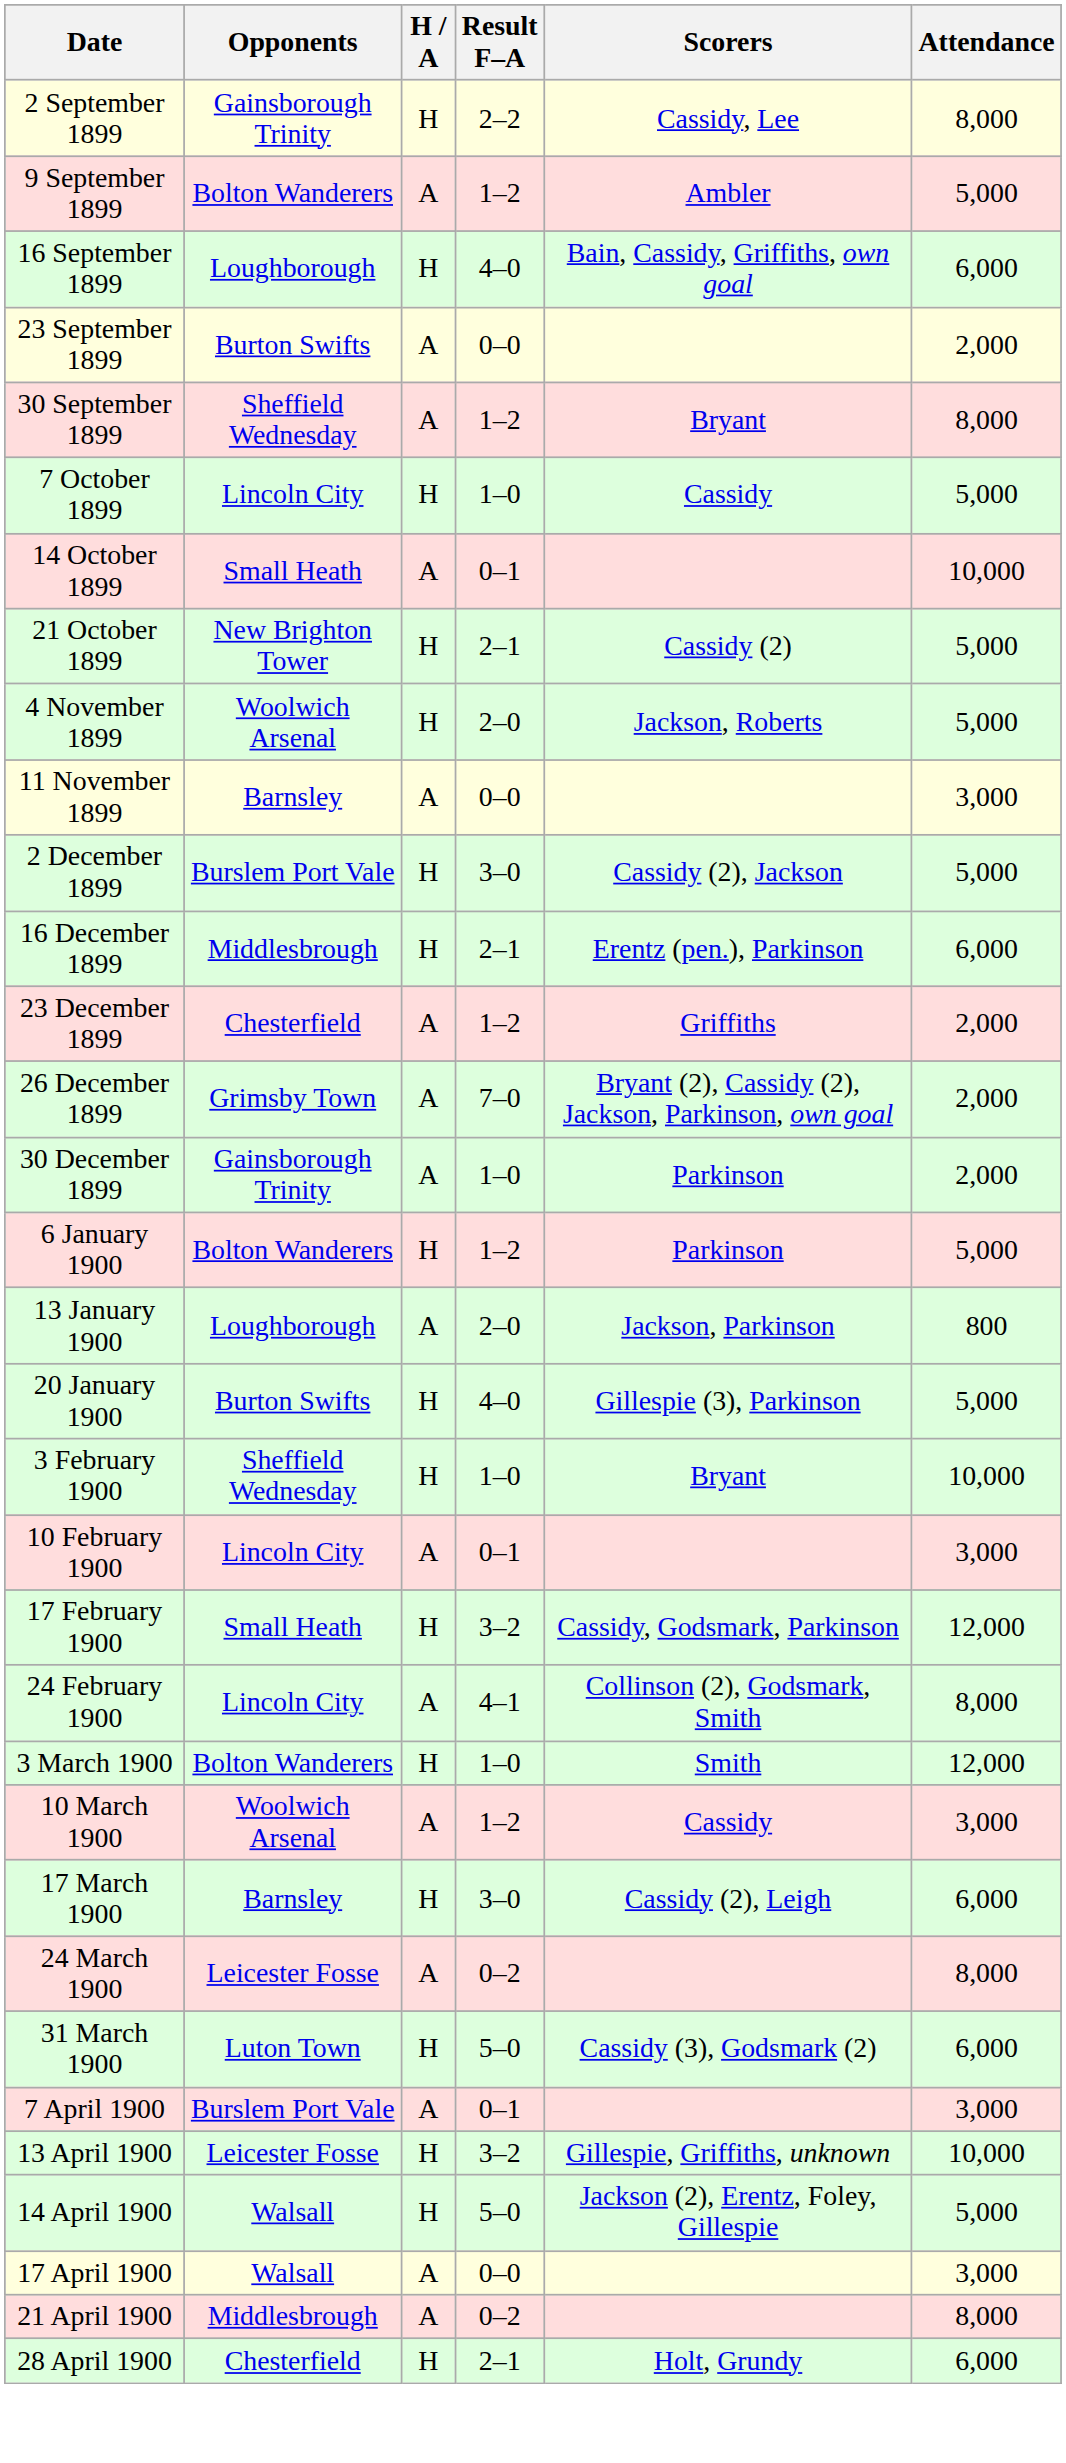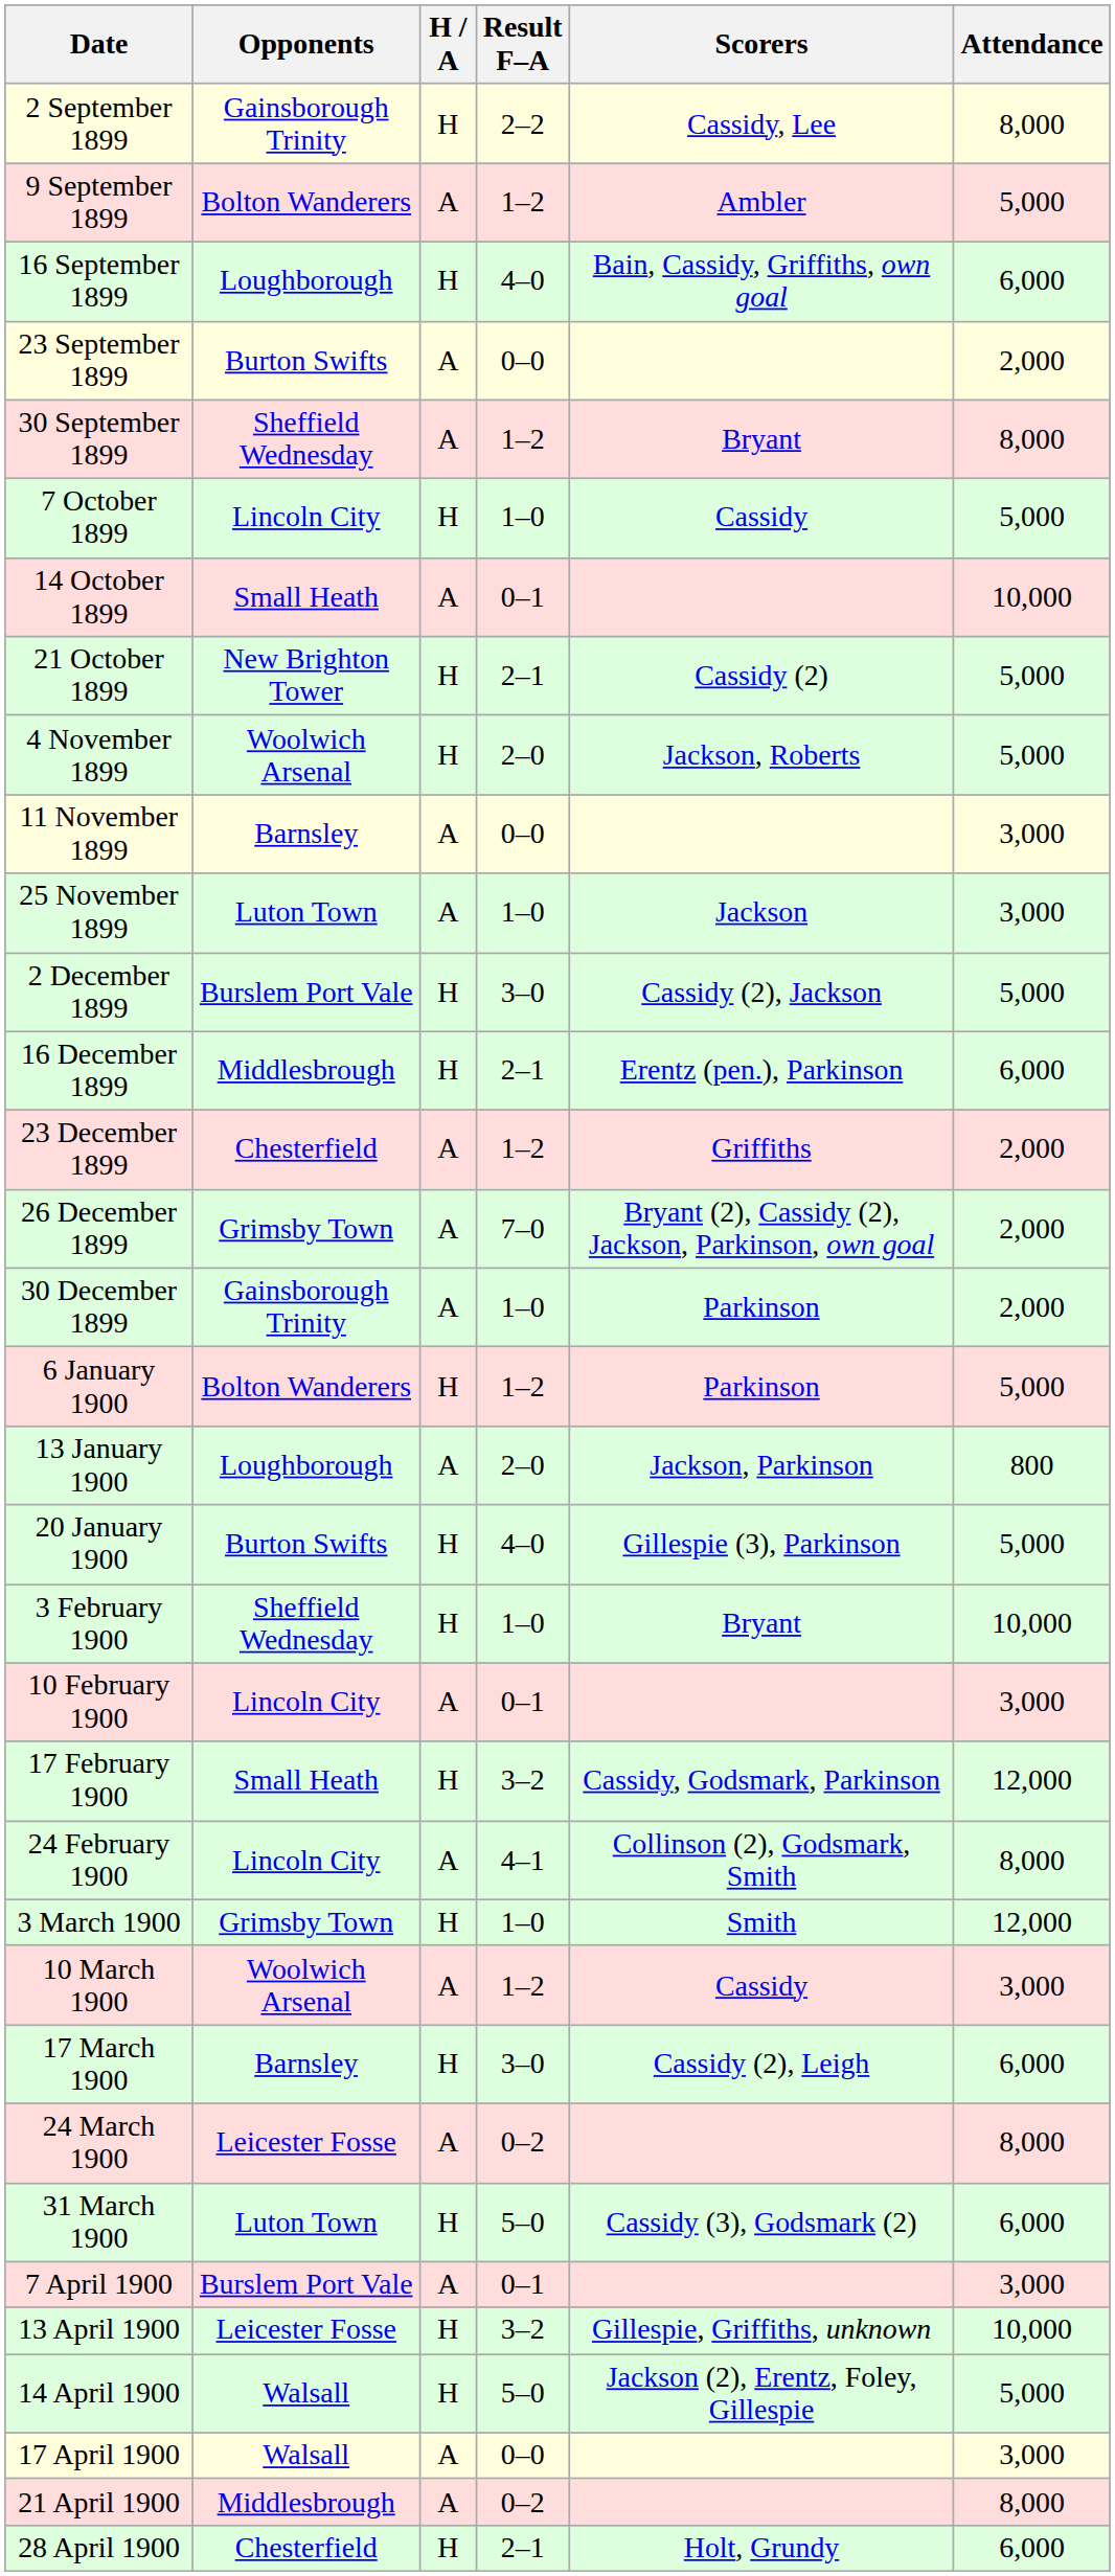 <table class="wikitable" style="text-align:center">
 <tr>
 <th>Date</th>
 <th>Opponents</th>
 <th>H / A</th>
 <th>Result<br>F–A</th>
 <th>Scorers</th>
 <th>Attendance</th>
 </tr>
 <tr bgcolor="#ffffdd">
 <td>2 September 1899</td>
 <td><a href='#'>Gainsborough Trinity</a></td>
 <td>H</td>
 <td>2–2</td>
 <td><a href='#'>Cassidy</a>, <a href='#'>Lee</a></td>
 <td>8,000</td>
 </tr>
 <tr bgcolor="#ffdddd">
 <td>9 September 1899</td>
 <td><a href='#'>Bolton Wanderers</a></td>
 <td>A</td>
 <td>1–2</td>
 <td><a href='#'>Ambler</a></td>
 <td>5,000</td>
 </tr>
 <tr bgcolor="#ddffdd">
 <td>16 September 1899</td>
 <td><a href='#'>Loughborough</a></td>
 <td>H</td>
 <td>4–0</td>
 <td><a href='#'>Bain</a>, <a href='#'>Cassidy</a>, <a href='#'>Griffiths</a>, <em><a href='#'>own goal</a></em></td>
 <td>6,000</td>
 </tr>
 <tr bgcolor="#ffffdd">
 <td>23 September 1899</td>
 <td><a href='#'>Burton Swifts</a></td>
 <td>A</td>
 <td>0–0</td>
 <td></td>
 <td>2,000</td>
 </tr>
 <tr bgcolor="#ffdddd">
 <td>30 September 1899</td>
 <td><a href='#'>Sheffield Wednesday</a></td>
 <td>A</td>
 <td>1–2</td>
 <td><a href='#'>Bryant</a></td>
 <td>8,000</td>
 </tr>
 <tr bgcolor="#ddffdd">
 <td>7 October 1899</td>
 <td><a href='#'>Lincoln City</a></td>
 <td>H</td>
 <td>1–0</td>
 <td><a href='#'>Cassidy</a></td>
 <td>5,000</td>
 </tr>
 <tr bgcolor="#ffdddd">
 <td>14 October 1899</td>
 <td><a href='#'>Small Heath</a></td>
 <td>A</td>
 <td>0–1</td>
 <td></td>
 <td>10,000</td>
 </tr>
 <tr bgcolor="#ddffdd">
 <td>21 October 1899</td>
 <td><a href='#'>New Brighton Tower</a></td>
 <td>H</td>
 <td>2–1</td>
 <td><a href='#'>Cassidy</a> (2)</td>
 <td>5,000</td>
 </tr>
 <tr bgcolor="#ddffdd">
 <td>4 November 1899</td>
 <td><a href='#'>Woolwich Arsenal</a></td>
 <td>H</td>
 <td>2–0</td>
 <td><a href='#'>Jackson</a>, <a href='#'>Roberts</a></td>
 <td>5,000</td>
 </tr>
 <tr bgcolor="#ffffdd">
 <td>11 November 1899</td>
 <td><a href='#'>Barnsley</a></td>
 <td>A</td>
 <td>0–0</td>
 <td></td>
+<td>3,000</td>
+</tr>
+<tr bgcolor="#ddffdd">
+<td>25 November 1899</td>
+<td><a href='#'>Luton Town</a></td>
+<td>A</td>
+<td>1–0</td>
+<td><a href='#'>Jackson</a></td>
 <td>3,000</td>
 </tr>
 <tr bgcolor="#ddffdd">
 <td>2 December 1899</td>
 <td><a href='#'>Burslem Port Vale</a></td>
 <td>H</td>
 <td>3–0</td>
 <td><a href='#'>Cassidy</a> (2), <a href='#'>Jackson</a></td>
 <td>5,000</td>
 </tr>
 <tr bgcolor="#ddffdd">
 <td>16 December 1899</td>
 <td><a href='#'>Middlesbrough</a></td>
 <td>H</td>
 <td>2–1</td>
 <td><a href='#'>Erentz</a> (<a href='#'>pen.</a>), <a href='#'>Parkinson</a></td>
 <td>6,000</td>
 </tr>
 <tr bgcolor="#ffdddd">
 <td>23 December 1899</td>
 <td><a href='#'>Chesterfield</a></td>
 <td>A</td>
 <td>1–2</td>
 <td><a href='#'>Griffiths</a></td>
 <td>2,000</td>
 </tr>
 <tr bgcolor="#ddffdd">
 <td>26 December 1899</td>
 <td><a href='#'>Grimsby Town</a></td>
 <td>A</td>
 <td>7–0</td>
 <td><a href='#'>Bryant</a> (2), <a href='#'>Cassidy</a> (2), <a href='#'>Jackson</a>, <a href='#'>Parkinson</a>, <em><a href='#'>own goal</a></em></td>
 <td>2,000</td>
 </tr>
 <tr bgcolor="#ddffdd">
 <td>30 December 1899</td>
 <td><a href='#'>Gainsborough Trinity</a></td>
 <td>A</td>
 <td>1–0</td>
 <td><a href='#'>Parkinson</a></td>
 <td>2,000</td>
 </tr>
 <tr bgcolor="#ffdddd">
 <td>6 January 1900</td>
 <td><a href='#'>Bolton Wanderers</a></td>
 <td>H</td>
 <td>1–2</td>
 <td><a href='#'>Parkinson</a></td>
 <td>5,000</td>
 </tr>
 <tr bgcolor="#ddffdd">
 <td>13 January 1900</td>
 <td><a href='#'>Loughborough</a></td>
 <td>A</td>
 <td>2–0</td>
 <td><a href='#'>Jackson</a>, <a href='#'>Parkinson</a></td>
 <td>800</td>
 </tr>
 <tr bgcolor="#ddffdd">
 <td>20 January 1900</td>
 <td><a href='#'>Burton Swifts</a></td>
 <td>H</td>
 <td>4–0</td>
 <td><a href='#'>Gillespie</a> (3), <a href='#'>Parkinson</a></td>
 <td>5,000</td>
 </tr>
 <tr bgcolor="#ddffdd">
 <td>3 February 1900</td>
 <td><a href='#'>Sheffield Wednesday</a></td>
 <td>H</td>
 <td>1–0</td>
 <td><a href='#'>Bryant</a></td>
 <td>10,000</td>
 </tr>
 <tr bgcolor="#ffdddd">
 <td>10 February 1900</td>
 <td><a href='#'>Lincoln City</a></td>
 <td>A</td>
 <td>0–1</td>
 <td></td>
 <td>3,000</td>
 </tr>
 <tr bgcolor="#ddffdd">
 <td>17 February 1900</td>
 <td><a href='#'>Small Heath</a></td>
 <td>H</td>
 <td>3–2</td>
 <td><a href='#'>Cassidy</a>, <a href='#'>Godsmark</a>, <a href='#'>Parkinson</a></td>
 <td>12,000</td>
 </tr>
 <tr bgcolor="#ddffdd">
 <td>24 February 1900</td>
 <td><a href='#'>Lincoln City</a></td>
 <td>A</td>
 <td>4–1</td>
 <td><a href='#'>Collinson</a> (2), <a href='#'>Godsmark</a>, <a href='#'>Smith</a></td>
 <td>8,000</td>
 </tr>
 <tr bgcolor="#ddffdd">
 <td>3 March 1900</td>
-<td><a href='#'>Bolton Wanderers</a></td>
+<td><a href='#'>Grimsby Town</a></td>
 <td>H</td>
 <td>1–0</td>
 <td><a href='#'>Smith</a></td>
 <td>12,000</td>
 </tr>
 <tr bgcolor="#ffdddd">
 <td>10 March 1900</td>
 <td><a href='#'>Woolwich Arsenal</a></td>
 <td>A</td>
 <td>1–2</td>
 <td><a href='#'>Cassidy</a></td>
 <td>3,000</td>
 </tr>
 <tr bgcolor="#ddffdd">
 <td>17 March 1900</td>
 <td><a href='#'>Barnsley</a></td>
 <td>H</td>
 <td>3–0</td>
 <td><a href='#'>Cassidy</a> (2), <a href='#'>Leigh</a></td>
 <td>6,000</td>
 </tr>
 <tr bgcolor="#ffdddd">
 <td>24 March 1900</td>
 <td><a href='#'>Leicester Fosse</a></td>
 <td>A</td>
 <td>0–2</td>
 <td></td>
 <td>8,000</td>
 </tr>
 <tr bgcolor="#ddffdd">
 <td>31 March 1900</td>
 <td><a href='#'>Luton Town</a></td>
 <td>H</td>
 <td>5–0</td>
 <td><a href='#'>Cassidy</a> (3), <a href='#'>Godsmark</a> (2)</td>
 <td>6,000</td>
 </tr>
 <tr bgcolor="#ffdddd">
 <td>7 April 1900</td>
 <td><a href='#'>Burslem Port Vale</a></td>
 <td>A</td>
 <td>0–1</td>
 <td></td>
 <td>3,000</td>
 </tr>
 <tr bgcolor="#ddffdd">
 <td>13 April 1900</td>
 <td><a href='#'>Leicester Fosse</a></td>
 <td>H</td>
 <td>3–2</td>
 <td><a href='#'>Gillespie</a>, <a href='#'>Griffiths</a>, <em>unknown</em></td>
 <td>10,000</td>
 </tr>
 <tr bgcolor="#ddffdd">
 <td>14 April 1900</td>
 <td><a href='#'>Walsall</a></td>
 <td>H</td>
 <td>5–0</td>
 <td><a href='#'>Jackson</a> (2), <a href='#'>Erentz</a>, Foley, <a href='#'>Gillespie</a></td>
 <td>5,000</td>
 </tr>
 <tr bgcolor="#ffffdd">
 <td>17 April 1900</td>
 <td><a href='#'>Walsall</a></td>
 <td>A</td>
 <td>0–0</td>
 <td></td>
 <td>3,000</td>
 </tr>
 <tr bgcolor="#ffdddd">
 <td>21 April 1900</td>
 <td><a href='#'>Middlesbrough</a></td>
 <td>A</td>
 <td>0–2</td>
 <td></td>
 <td>8,000</td>
 </tr>
 <tr bgcolor="#ddffdd">
 <td>28 April 1900</td>
 <td><a href='#'>Chesterfield</a></td>
 <td>H</td>
 <td>2–1</td>
 <td><a href='#'>Holt</a>, <a href='#'>Grundy</a></td>
 <td>6,000</td>
 </tr>
 </table>
